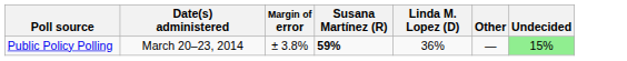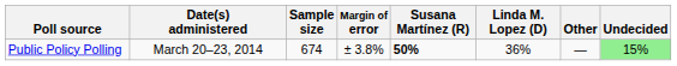 <table class="wikitable">
 <tr valign= bottom>
 <th style="width:150px;">Poll source</th>
 <th style="width:190px;">Date(s)<br>administered</th>
+<th class=small>Sample<br>size</th>
 <th><small>Margin of</small><br>error</th>
 <th style="width:100px;">Susana<br>Martínez (R)</th>
 <th style="width:100px;">Linda M.<br>Lopez (D)</th>
 <th style="width:40px;">Other</th>
 <th style="width:40px;">Undecided</th>
 </tr>
 <tr>
 <td><a href='#'>Public Policy Polling</a></td>
 <td align=center>March 20–23, 2014</td>
+<td align=center>674</td>
 <td align=center>± 3.8%</td>
-<td><strong>59%</strong></td>
+<td><strong>50%</strong></td>
 <td align=center>36%</td>
 <td align=center>—</td>
 <td align=center style="background: lightgreen;">15%</td>
 </tr>
 </table>
